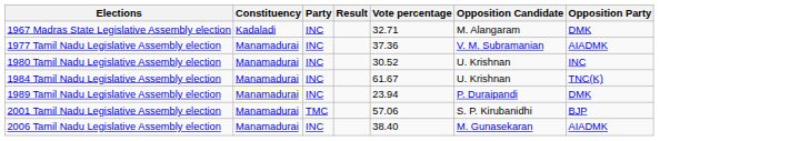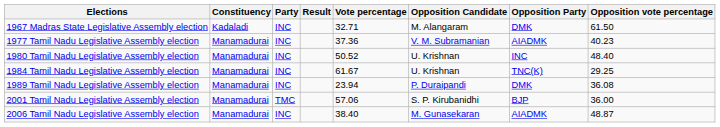 <table class="sortable wikitable"style="font-size: 95%">
 <tr>
 <th>Elections</th>
 <th>Constituency</th>
 <th>Party</th>
 <th>Result</th>
 <th>Vote percentage</th>
 <th>Opposition Candidate</th>
 <th>Opposition Party</th>
+<th>Opposition vote percentage</th>
 </tr>
 <tr>
 <td><a href='#'>1967 Madras State Legislative Assembly election</a></td>
 <td><a href='#'>Kadaladi</a></td>
 <td><a href='#'>INC</a></td>
 <td></td>
 <td>32.71</td>
 <td>M. Alangaram</td>
 <td><a href='#'>DMK</a></td>
+<td>61.50</td>
 </tr>
 <tr>
 <td><a href='#'>1977 Tamil Nadu Legislative Assembly election</a></td>
 <td><a href='#'>Manamadurai</a></td>
 <td><a href='#'>INC</a></td>
 <td></td>
 <td>37.36</td>
 <td><a href='#'>V. M. Subramanian</a></td>
 <td><a href='#'>AIADMK</a></td>
+<td>40.23</td>
 </tr>
 <tr>
 <td><a href='#'>1980 Tamil Nadu Legislative Assembly election</a></td>
 <td><a href='#'>Manamadurai</a></td>
 <td><a href='#'>INC</a></td>
 <td></td>
-<td>30.52</td>
+<td>50.52</td>
 <td>U. Krishnan</td>
 <td><a href='#'>INC</a></td>
+<td>48.40</td>
 </tr>
 <tr>
 <td><a href='#'>1984 Tamil Nadu Legislative Assembly election</a></td>
 <td><a href='#'>Manamadurai</a></td>
 <td><a href='#'>INC</a></td>
 <td></td>
 <td>61.67</td>
 <td>U. Krishnan</td>
 <td><a href='#'>TNC(K)</a></td>
+<td>29.25</td>
 </tr>
 <tr>
 <td><a href='#'>1989 Tamil Nadu Legislative Assembly election</a></td>
-<td style="background: lightyellow;"><a href='#'>Manamadurai</a></td>
+<td><a href='#'>Manamadurai</a></td>
 <td><a href='#'>INC</a></td>
 <td></td>
 <td>23.94</td>
 <td><a href='#'>P. Duraipandi</a></td>
 <td><a href='#'>DMK</a></td>
+<td>36.08</td>
 </tr>
 <tr>
 <td><a href='#'>2001 Tamil Nadu Legislative Assembly election</a></td>
 <td><a href='#'>Manamadurai</a></td>
 <td><a href='#'>TMC</a></td>
 <td></td>
 <td>57.06</td>
 <td>S. P. Kirubanidhi</td>
 <td><a href='#'>BJP</a></td>
+<td>36.00</td>
 </tr>
 <tr>
 <td><a href='#'>2006 Tamil Nadu Legislative Assembly election</a></td>
 <td><a href='#'>Manamadurai</a></td>
 <td><a href='#'>INC</a></td>
 <td></td>
 <td>38.40</td>
 <td><a href='#'>M. Gunasekaran</a></td>
 <td><a href='#'>AIADMK</a></td>
+<td>48.87</td>
 </tr>
 </table>
